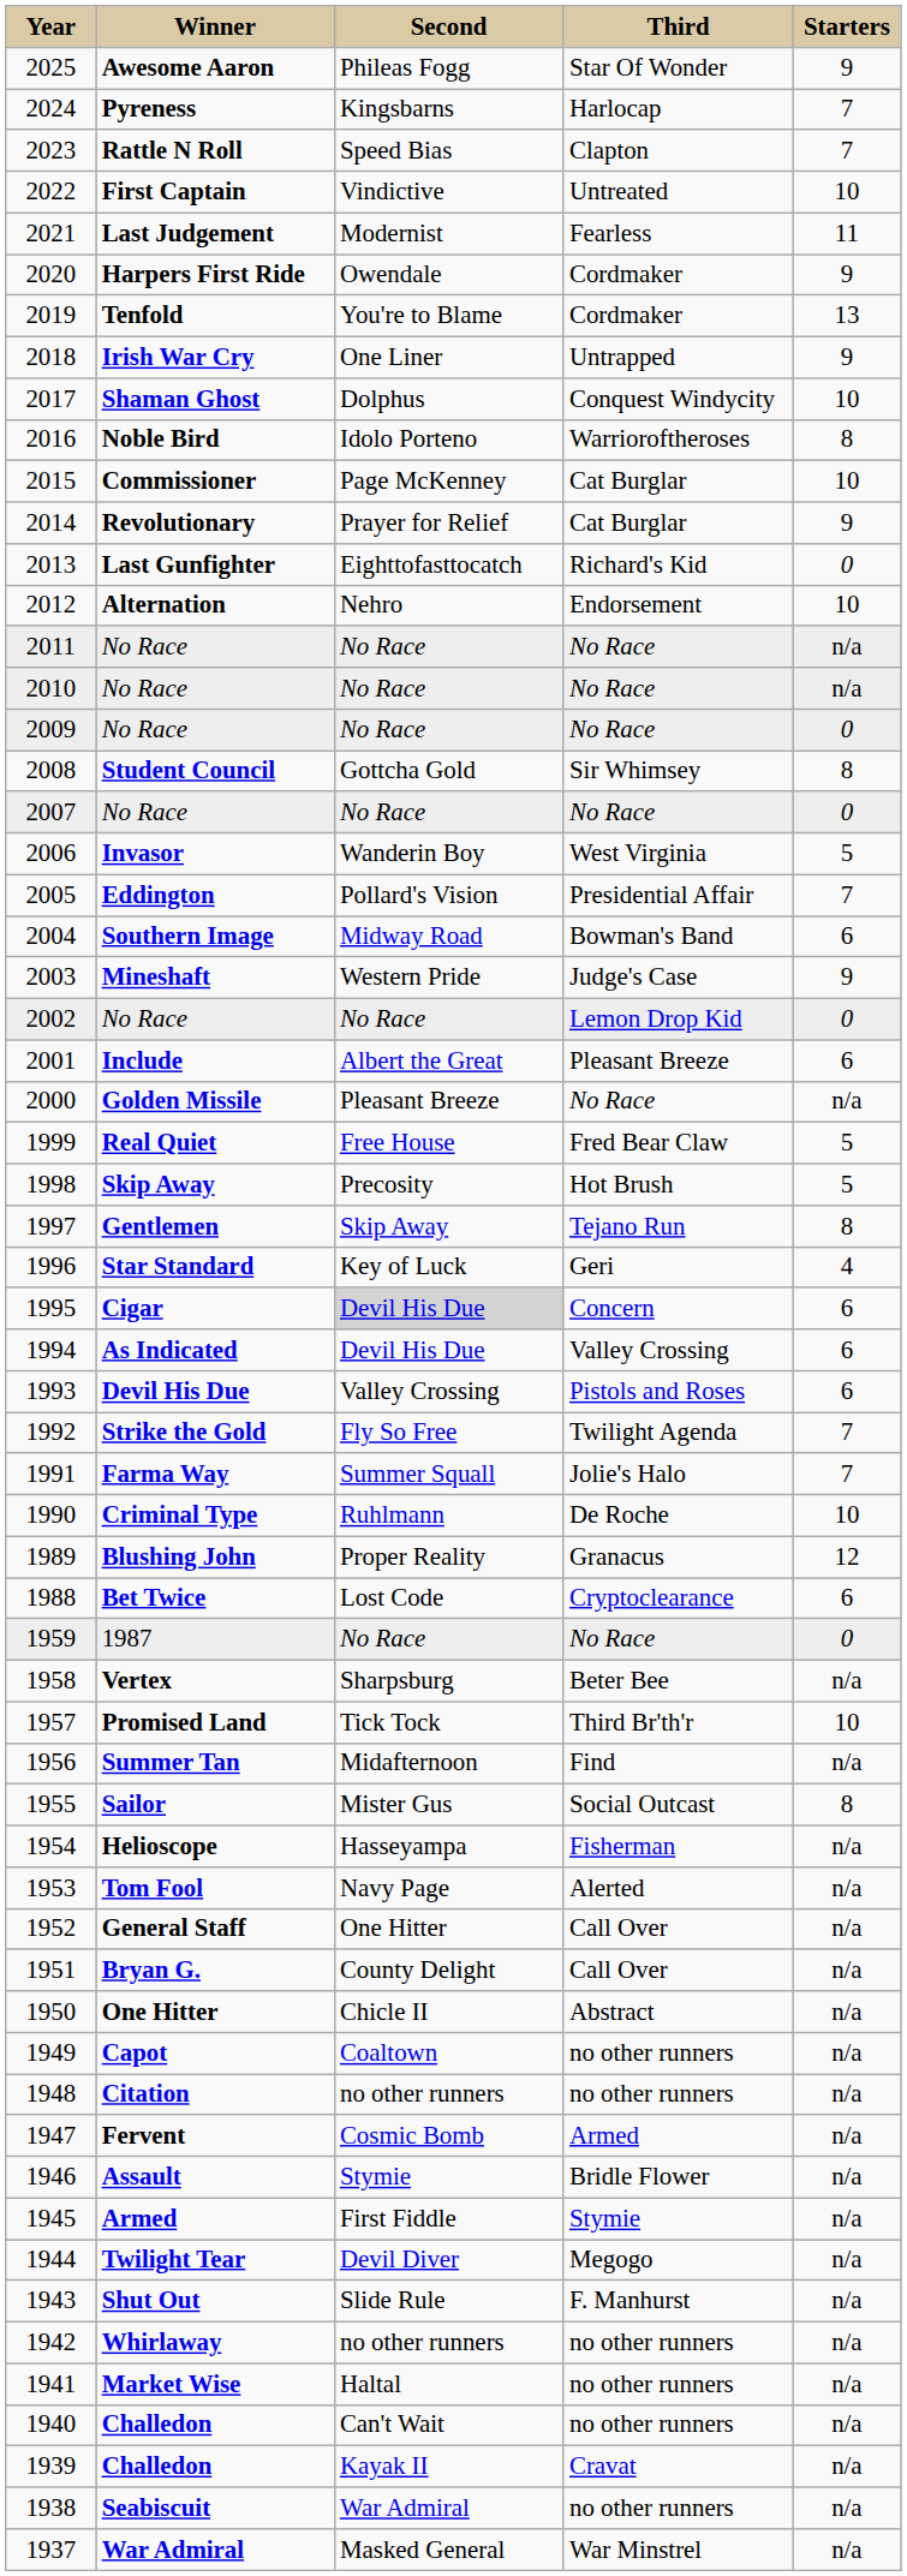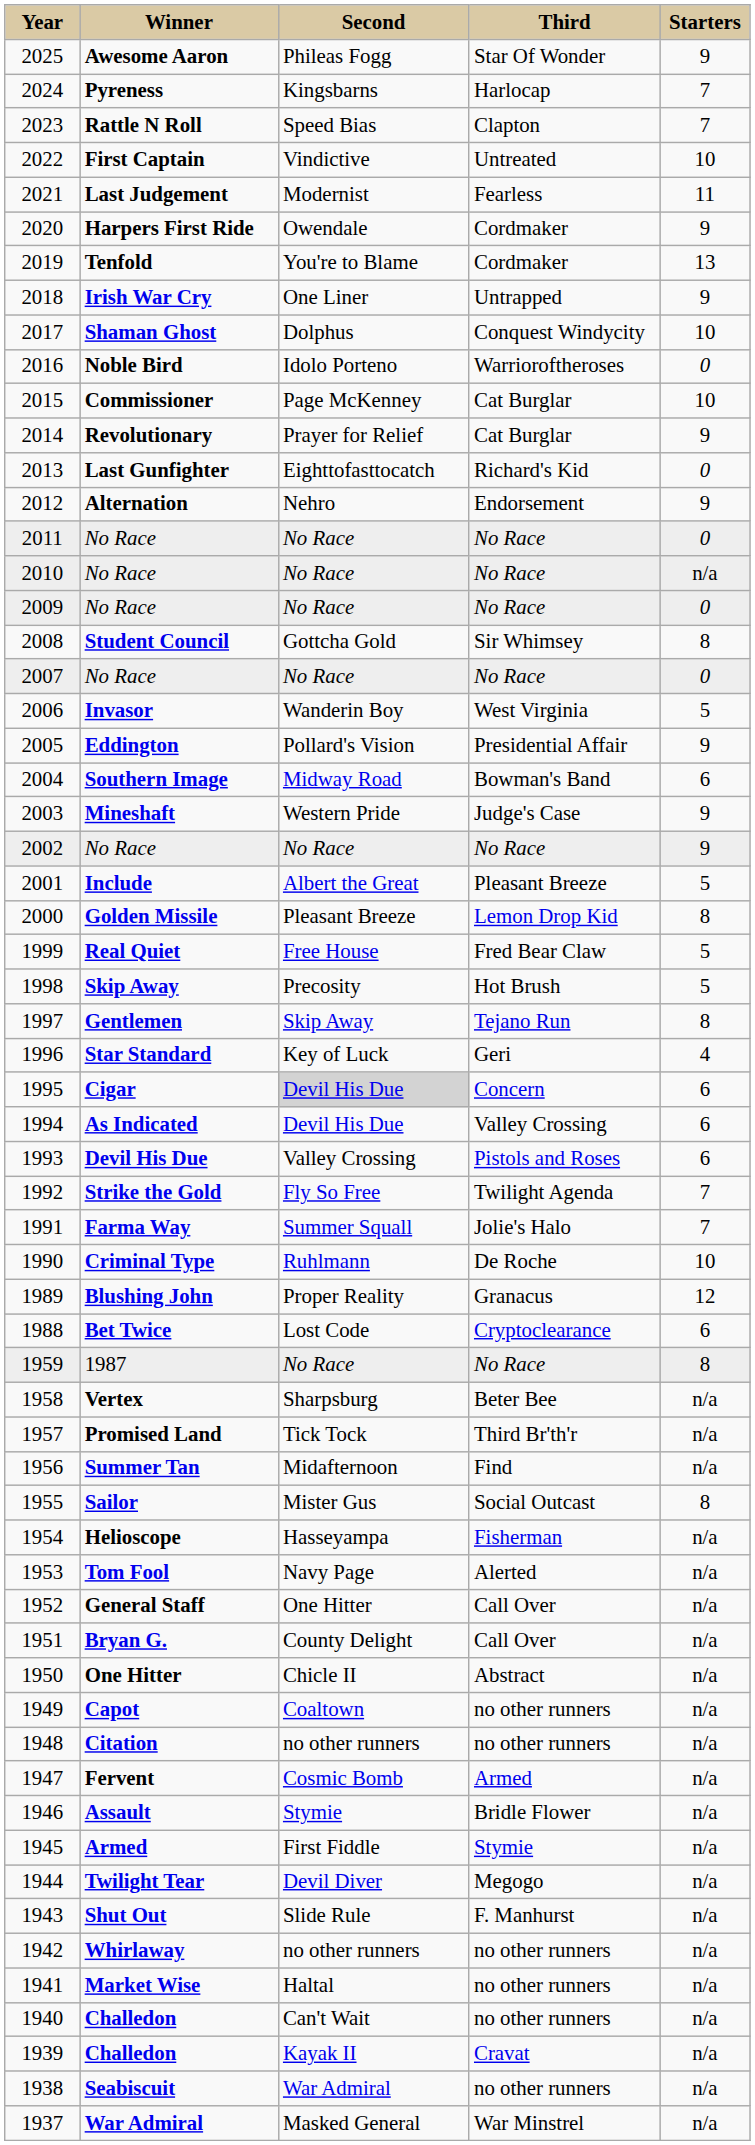 <table class = "wikitable sortable" | border="1" cellpadding="0" style="border-collapse: collapse; font-size:90%">
 <tr bgcolor="#DACAA5" align="center">
 <td width="45px"><strong>Year</strong> <br></td>
 <td width="130px"><strong>Winner</strong> <br></td>
 <td width="125px"><strong>Second</strong> <br></td>
 <td width="125px"><strong>Third</strong> <br></td>
 <td width="55px"><strong>Starters</strong></td>
 </tr>
 <tr>
 <td align="center">2025</td>
 <td><strong>Awesome Aaron</strong></td>
 <td>Phileas Fogg</td>
 <td>Star Of Wonder</td>
 <td align="center">9</td>
 </tr>
 <tr>
 <td align="center">2024</td>
 <td><strong>Pyreness</strong></td>
 <td>Kingsbarns</td>
 <td>Harlocap</td>
 <td align="center">7</td>
 </tr>
 <tr>
 <td align="center">2023</td>
 <td><strong>Rattle N Roll</strong></td>
 <td>Speed Bias</td>
 <td>Clapton</td>
 <td align="center">7</td>
 </tr>
 <tr>
 <td align=center>2022</td>
 <td><strong>First Captain</strong></td>
 <td>Vindictive</td>
 <td>Untreated</td>
 <td align=center>10</td>
 </tr>
 <tr>
 <td align=center>2021</td>
 <td><strong>Last Judgement</strong></td>
 <td>Modernist</td>
 <td>Fearless</td>
 <td align=center>11</td>
 </tr>
 <tr>
 <td align=center>2020</td>
 <td><strong>Harpers First Ride</strong></td>
 <td>Owendale</td>
 <td>Cordmaker</td>
 <td align=center>9</td>
 </tr>
 <tr>
 <td align=center>2019</td>
 <td><strong>Tenfold</strong></td>
 <td>You're to Blame</td>
 <td>Cordmaker</td>
 <td align=center>13</td>
 </tr>
 <tr>
 <td align=center>2018</td>
 <td><strong><a href='#'>Irish War Cry</a></strong></td>
 <td>One Liner</td>
 <td>Untrapped</td>
 <td align=center>9</td>
 </tr>
 <tr>
 <td align=center>2017</td>
 <td><strong><a href='#'>Shaman Ghost</a></strong></td>
 <td>Dolphus</td>
 <td>Conquest Windycity</td>
 <td align=center>10</td>
 </tr>
 <tr>
 <td align=center>2016</td>
 <td><strong>Noble Bird</strong></td>
 <td>Idolo Porteno</td>
 <td>Warrioroftheroses</td>
-<td align=center>8</td>
+<td align=center><em>0</em></td>
 </tr>
 <tr>
 <td align=center>2015</td>
 <td><strong>Commissioner</strong></td>
 <td>Page McKenney</td>
 <td>Cat Burglar</td>
 <td align=center>10</td>
 </tr>
 <tr>
 <td align=center>2014</td>
 <td><strong>Revolutionary</strong></td>
 <td>Prayer for Relief</td>
 <td>Cat Burglar</td>
 <td align=center>9</td>
 </tr>
 <tr>
 <td align=center>2013</td>
 <td><strong>Last Gunfighter</strong></td>
 <td>Eighttofasttocatch</td>
 <td>Richard's Kid</td>
 <td align=center><em>0</em></td>
 </tr>
 <tr>
 <td align=center>2012</td>
 <td><strong>Alternation</strong></td>
 <td>Nehro</td>
 <td>Endorsement</td>
-<td align=center>10</td>
+<td align=center>9</td>
 </tr>
 <tr bgcolor="#eeeeee">
 <td align=center>2011</td>
 <td><em>No Race</em></td>
 <td><em>No Race</em></td>
 <td><em>No Race</em></td>
-<td align=center>n/a</td>
+<td align=center><em>0</em></td>
 </tr>
 <tr bgcolor="#eeeeee">
 <td align=center>2010</td>
 <td><em>No Race</em></td>
 <td><em>No Race</em></td>
 <td><em>No Race</em></td>
 <td align=center>n/a</td>
 </tr>
 <tr bgcolor="#eeeeee">
 <td align=center>2009</td>
 <td><em>No Race</em></td>
 <td><em>No Race</em></td>
 <td><em>No Race</em></td>
 <td align=center><em>0</em></td>
 </tr>
 <tr>
 <td align=center>2008</td>
 <td><strong><a href='#'>Student Council</a></strong></td>
 <td>Gottcha Gold</td>
 <td>Sir Whimsey</td>
 <td align=center>8</td>
 </tr>
 <tr bgcolor="#eeeeee">
 <td align=center>2007</td>
 <td><em>No Race</em></td>
 <td><em>No Race</em></td>
 <td><em>No Race</em></td>
 <td align=center><em>0</em></td>
 </tr>
 <tr>
 <td align=center>2006</td>
 <td><strong><a href='#'>Invasor</a></strong></td>
 <td>Wanderin Boy</td>
 <td>West Virginia</td>
 <td align=center>5</td>
 </tr>
 <tr>
 <td align=center>2005</td>
 <td><strong><a href='#'>Eddington</a></strong></td>
 <td>Pollard's Vision</td>
 <td>Presidential Affair</td>
-<td align=center>7</td>
+<td align=center>9</td>
 </tr>
 <tr>
 <td align=center>2004</td>
 <td><strong><a href='#'>Southern Image</a></strong></td>
 <td><a href='#'>Midway Road</a></td>
 <td>Bowman's Band</td>
 <td align=center>6</td>
 </tr>
 <tr>
 <td align=center>2003</td>
 <td><strong><a href='#'>Mineshaft</a></strong></td>
 <td>Western Pride</td>
 <td>Judge's Case</td>
 <td align=center>9</td>
 </tr>
 <tr bgcolor="#eeeeee">
 <td align=center>2002</td>
 <td><em>No Race</em></td>
 <td><em>No Race</em></td>
-<td><a href='#'>Lemon Drop Kid</a></td>
-<td align=center><em>0</em></td>
+<td><em>No Race</em></td>
+<td align="center">9</td>
 </tr>
 <tr>
 <td align=center>2001</td>
 <td><strong><a href='#'>Include</a></strong></td>
 <td><a href='#'>Albert the Great</a></td>
 <td>Pleasant Breeze</td>
-<td align=center>6</td>
+<td align=center>5</td>
 </tr>
 <tr>
 <td align=center>2000</td>
 <td><strong><a href='#'>Golden Missile</a></strong></td>
 <td>Pleasant Breeze</td>
-<td><em>No Race</em></td>
-<td align=center>n/a</td>
+<td><a href='#'>Lemon Drop Kid</a></td>
+<td align=center>8</td>
 </tr>
 <tr>
 <td align=center>1999</td>
 <td><strong><a href='#'>Real Quiet</a></strong></td>
 <td><a href='#'>Free House</a></td>
 <td>Fred Bear Claw</td>
 <td align=center>5</td>
 </tr>
 <tr>
 <td align=center>1998</td>
 <td><strong><a href='#'>Skip Away</a></strong></td>
 <td>Precosity</td>
 <td>Hot Brush</td>
 <td align=center>5</td>
 </tr>
 <tr>
 <td align=center>1997</td>
 <td><strong><a href='#'>Gentlemen</a></strong></td>
 <td><a href='#'>Skip Away</a></td>
 <td><a href='#'>Tejano Run</a></td>
 <td align=center>8</td>
 </tr>
 <tr>
 <td align=center>1996</td>
 <td><strong><a href='#'>Star Standard</a></strong></td>
 <td>Key of Luck</td>
 <td>Geri</td>
 <td align=center>4</td>
 </tr>
 <tr>
 <td align=center>1995</td>
 <td><strong><a href='#'>Cigar</a></strong></td>
 <td style="background: lightgrey;"><a href='#'>Devil His Due</a></td>
 <td><a href='#'>Concern</a></td>
 <td align=center>6</td>
 </tr>
 <tr>
 <td align=center>1994</td>
 <td><strong><a href='#'>As Indicated</a></strong></td>
 <td><a href='#'>Devil His Due</a></td>
 <td>Valley Crossing</td>
 <td align=center>6</td>
 </tr>
 <tr>
 <td align=center>1993</td>
 <td><strong><a href='#'>Devil His Due</a></strong></td>
 <td>Valley Crossing</td>
 <td><a href='#'>Pistols and Roses</a></td>
 <td align=center>6</td>
 </tr>
 <tr>
 <td align=center>1992</td>
 <td><strong><a href='#'>Strike the Gold</a></strong></td>
 <td><a href='#'>Fly So Free</a></td>
 <td>Twilight Agenda</td>
 <td align=center>7</td>
 </tr>
 <tr>
 <td align=center>1991</td>
 <td><strong><a href='#'>Farma Way</a></strong></td>
 <td><a href='#'>Summer Squall</a></td>
 <td>Jolie's Halo</td>
 <td align=center>7</td>
 </tr>
 <tr>
 <td align=center>1990</td>
 <td><strong><a href='#'>Criminal Type</a></strong></td>
 <td><a href='#'>Ruhlmann</a></td>
 <td>De Roche</td>
 <td align=center>10</td>
 </tr>
 <tr>
 <td align=center>1989</td>
 <td><strong><a href='#'>Blushing John</a></strong></td>
 <td>Proper Reality</td>
 <td>Granacus</td>
 <td align=center>12</td>
 </tr>
 <tr>
 <td align=center>1988</td>
 <td><strong><a href='#'>Bet Twice</a></strong></td>
 <td>Lost Code</td>
 <td><a href='#'>Cryptoclearance</a></td>
 <td align=center>6</td>
 </tr>
 <tr bgcolor="#eeeeee">
 <td align=center>1959</td>
 <td>1987</td>
 <td><em>No Race</em></td>
 <td><em>No Race</em></td>
-<td align=center><em>0</em></td>
+<td align=center>8</td>
 </tr>
 <tr>
 <td align=center>1958</td>
 <td><strong>Vertex</strong></td>
 <td>Sharpsburg</td>
 <td>Beter Bee</td>
 <td align=center>n/a</td>
 </tr>
 <tr>
 <td align=center>1957</td>
 <td><strong>Promised Land</strong></td>
 <td>Tick Tock</td>
 <td>Third Br'th'r</td>
-<td align=center>10</td>
+<td align=center>n/a</td>
 </tr>
 <tr>
 <td align=center>1956</td>
 <td><strong><a href='#'>Summer Tan</a></strong></td>
 <td>Midafternoon</td>
 <td>Find</td>
 <td align=center>n/a</td>
 </tr>
 <tr>
 <td align=center>1955</td>
 <td><strong><a href='#'>Sailor</a></strong></td>
 <td>Mister Gus</td>
 <td>Social Outcast</td>
 <td align=center>8</td>
 </tr>
 <tr>
 <td align=center>1954</td>
 <td><strong>Helioscope</strong></td>
 <td>Hasseyampa</td>
 <td><a href='#'>Fisherman</a></td>
 <td align=center>n/a</td>
 </tr>
 <tr>
 <td align=center>1953</td>
 <td><strong><a href='#'>Tom Fool</a></strong></td>
 <td>Navy Page</td>
 <td>Alerted</td>
 <td align=center>n/a</td>
 </tr>
 <tr>
 <td align=center>1952</td>
 <td><strong>General Staff</strong></td>
 <td>One Hitter</td>
 <td>Call Over</td>
 <td align=center>n/a</td>
 </tr>
 <tr>
 <td align=center>1951</td>
 <td><strong><a href='#'>Bryan G.</a></strong></td>
 <td>County Delight</td>
 <td>Call Over</td>
 <td align=center>n/a</td>
 </tr>
 <tr>
 <td align=center>1950</td>
 <td><strong>One Hitter</strong></td>
 <td>Chicle II</td>
 <td>Abstract</td>
 <td align=center>n/a</td>
 </tr>
 <tr>
 <td align=center>1949</td>
 <td><strong><a href='#'>Capot</a></strong></td>
 <td><a href='#'>Coaltown</a></td>
 <td>no other runners</td>
 <td align=center>n/a</td>
 </tr>
 <tr>
 <td align=center>1948</td>
 <td><strong><a href='#'>Citation</a></strong></td>
 <td>no other runners</td>
 <td>no other runners</td>
 <td align=center>n/a</td>
 </tr>
 <tr>
 <td align=center>1947</td>
 <td><strong>Fervent</strong></td>
 <td><a href='#'>Cosmic Bomb</a></td>
 <td><a href='#'>Armed</a></td>
 <td align=center>n/a</td>
 </tr>
 <tr>
 <td align=center>1946</td>
 <td><strong><a href='#'>Assault</a></strong></td>
 <td><a href='#'>Stymie</a></td>
 <td>Bridle Flower</td>
 <td align=center>n/a</td>
 </tr>
 <tr>
 <td align=center>1945</td>
 <td><strong><a href='#'>Armed</a></strong></td>
 <td>First Fiddle</td>
 <td><a href='#'>Stymie</a></td>
 <td align=center>n/a</td>
 </tr>
 <tr>
 <td align=center>1944</td>
 <td><strong><a href='#'>Twilight Tear</a></strong></td>
 <td><a href='#'>Devil Diver</a></td>
 <td>Megogo</td>
 <td align=center>n/a</td>
 </tr>
 <tr>
 <td align=center>1943</td>
 <td><strong><a href='#'>Shut Out</a></strong></td>
 <td>Slide Rule</td>
 <td>F. Manhurst</td>
 <td align=center>n/a</td>
 </tr>
 <tr>
 <td align=center>1942</td>
 <td><strong><a href='#'>Whirlaway</a></strong></td>
 <td>no other runners</td>
 <td>no other runners</td>
 <td align=center>n/a</td>
 </tr>
 <tr>
 <td align=center>1941</td>
 <td><strong><a href='#'>Market Wise</a></strong></td>
 <td>Haltal</td>
 <td>no other runners</td>
 <td align=center>n/a</td>
 </tr>
 <tr>
 <td align=center>1940</td>
 <td><strong><a href='#'>Challedon</a></strong></td>
 <td>Can't Wait</td>
 <td>no other runners</td>
 <td align=center>n/a</td>
 </tr>
 <tr>
 <td align=center>1939</td>
 <td><strong><a href='#'>Challedon</a></strong></td>
 <td><a href='#'>Kayak II</a></td>
 <td><a href='#'>Cravat</a></td>
 <td align=center>n/a</td>
 </tr>
 <tr>
 <td align=center>1938</td>
 <td><strong><a href='#'>Seabiscuit</a></strong></td>
 <td><a href='#'>War Admiral</a></td>
 <td>no other runners</td>
 <td align=center>n/a</td>
 </tr>
 <tr>
 <td align=center>1937</td>
 <td><strong><a href='#'>War Admiral</a></strong></td>
 <td>Masked General</td>
 <td>War Minstrel</td>
 <td align=center>n/a</td>
 </tr>
 <tr>
 </tr>
 </table>
